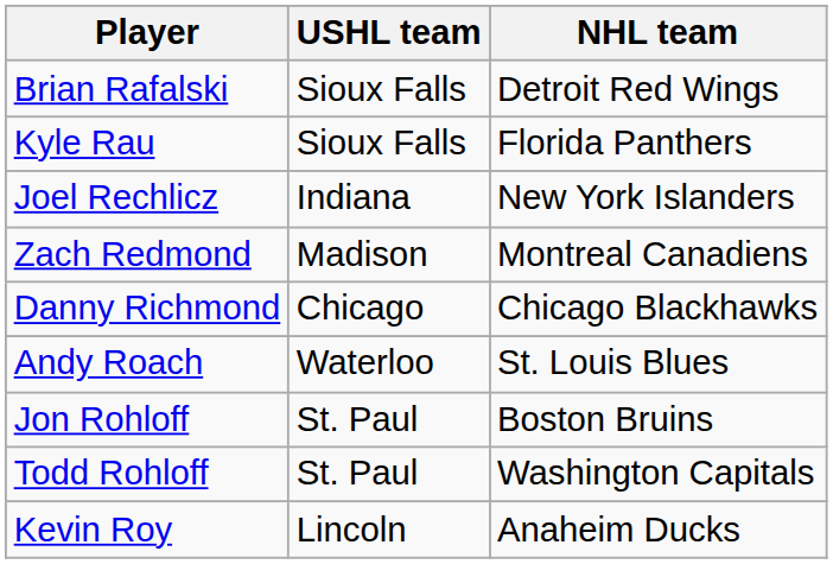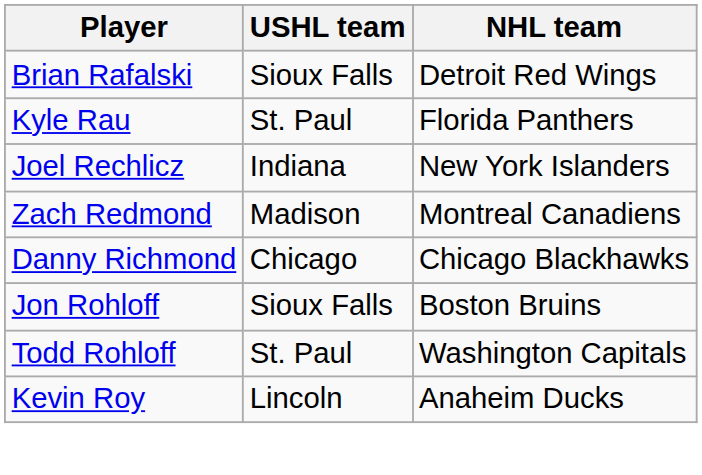 <table class="wikitable">
 <tr>
 <th>Player</th>
 <th>USHL team</th>
 <th>NHL team</th>
 </tr>
 <tr>
 <td><a href='#'>Brian Rafalski</a></td>
 <td>Sioux Falls</td>
 <td>Detroit Red Wings</td>
 </tr>
 <tr>
 <td><a href='#'>Kyle Rau</a></td>
-<td>Sioux Falls</td>
+<td>St. Paul</td>
 <td>Florida Panthers</td>
 </tr>
 <tr>
 <td><a href='#'>Joel Rechlicz</a></td>
 <td>Indiana</td>
 <td>New York Islanders</td>
 </tr>
 <tr>
 <td><a href='#'>Zach Redmond</a></td>
 <td>Madison</td>
 <td>Montreal Canadiens</td>
 </tr>
 <tr>
 <td><a href='#'>Danny Richmond</a></td>
 <td>Chicago</td>
 <td>Chicago Blackhawks</td>
 </tr>
 <tr>
-<td><a href='#'>Andy Roach</a></td>
-<td>Waterloo</td>
-<td>St. Louis Blues</td>
-</tr>
-<tr>
 <td><a href='#'>Jon Rohloff</a></td>
-<td>St. Paul</td>
+<td>Sioux Falls</td>
 <td>Boston Bruins</td>
 </tr>
 <tr>
 <td><a href='#'>Todd Rohloff</a></td>
 <td>St. Paul</td>
 <td>Washington Capitals</td>
 </tr>
 <tr>
 <td><a href='#'>Kevin Roy</a></td>
 <td>Lincoln</td>
 <td>Anaheim Ducks</td>
 </tr>
 </table>
